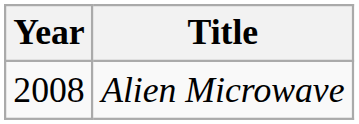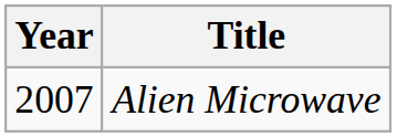 <table class="wikitable">
 <tr>
 <th>Year</th>
 <th>Title</th>
 </tr>
 <tr>
-<td>2008</td>
+<td>2007</td>
 <td><em>Alien Microwave</em></td>
 </tr>
 </table>
